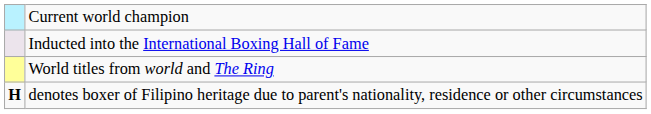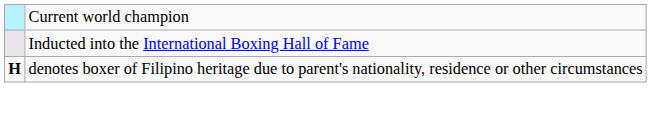 <table class="wikitable">
 <tr>
 <td style="background:#B9F2FF" width=5px></td>
 <td>Current world champion</td>
 </tr>
 <tr>
 <td style="background:#ece4ec" width=5px></td>
 <td>Inducted into the <a href='#'>International Boxing Hall of Fame</a></td>
 </tr>
 <tr>
-<td style="background:#FFFF99" width=5px></td>
-<td>World titles from <em>world</em> and <em><a href='#'>The Ring</a></em></td>
-</tr>
-<tr>
 <td><strong>H</strong></td>
 <td>denotes boxer of Filipino heritage due to parent's nationality, residence or other circumstances</td>
 </tr>
 </table>
